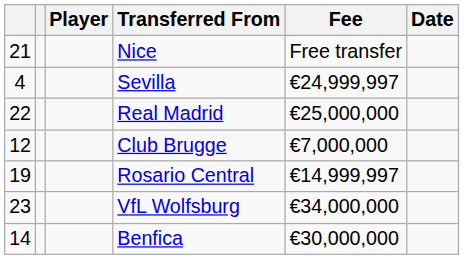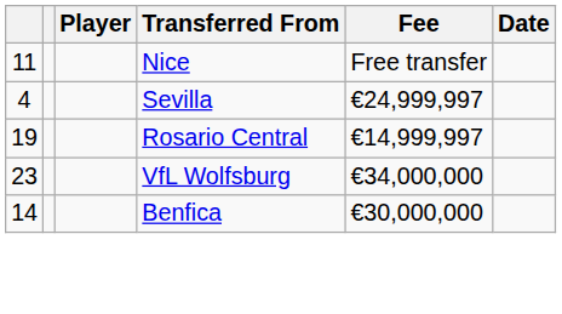 <table class="wikitable plainrowheaders sortable">
 <tr>
 <th></th>
 <th></th>
 <th scope=col>Player</th>
 <th>Transferred From</th>
 <th scope=col>Fee</th>
 <th scope=col>Date</th>
 </tr>
 <tr>
-<td align=center>21</td>
+<td align=center>11</td>
 <td align=center></td>
 <td></td>
 <td> <a href='#'>Nice</a></td>
 <td>Free transfer</td>
 <td></td>
 </tr>
 <tr>
 <td align=center>4</td>
 <td align=center></td>
 <td></td>
 <td> <a href='#'>Sevilla</a></td>
 <td>€24,999,997</td>
-<td></td>
-</tr>
-<tr>
-<td align=center>22</td>
-<td align=center></td>
-<td></td>
-<td> <a href='#'>Real Madrid</a></td>
-<td>€25,000,000</td>
-<td></td>
-</tr>
-<tr>
-<td align=center>12</td>
-<td align=center></td>
-<td></td>
-<td> <a href='#'>Club Brugge</a></td>
-<td>€7,000,000</td>
 <td></td>
 </tr>
 <tr>
 <td align=center>19</td>
 <td align=center></td>
 <td></td>
 <td> <a href='#'>Rosario Central</a></td>
 <td>€14,999,997</td>
 <td></td>
 </tr>
 <tr>
 <td align=center>23</td>
 <td align=center></td>
 <td></td>
 <td> <a href='#'>VfL Wolfsburg</a></td>
 <td>€34,000,000</td>
 <td></td>
 </tr>
 <tr>
 <td align=center>14</td>
 <td align=center></td>
 <td></td>
 <td> <a href='#'>Benfica</a></td>
 <td>€30,000,000</td>
 <td></td>
 </tr>
 </table>
